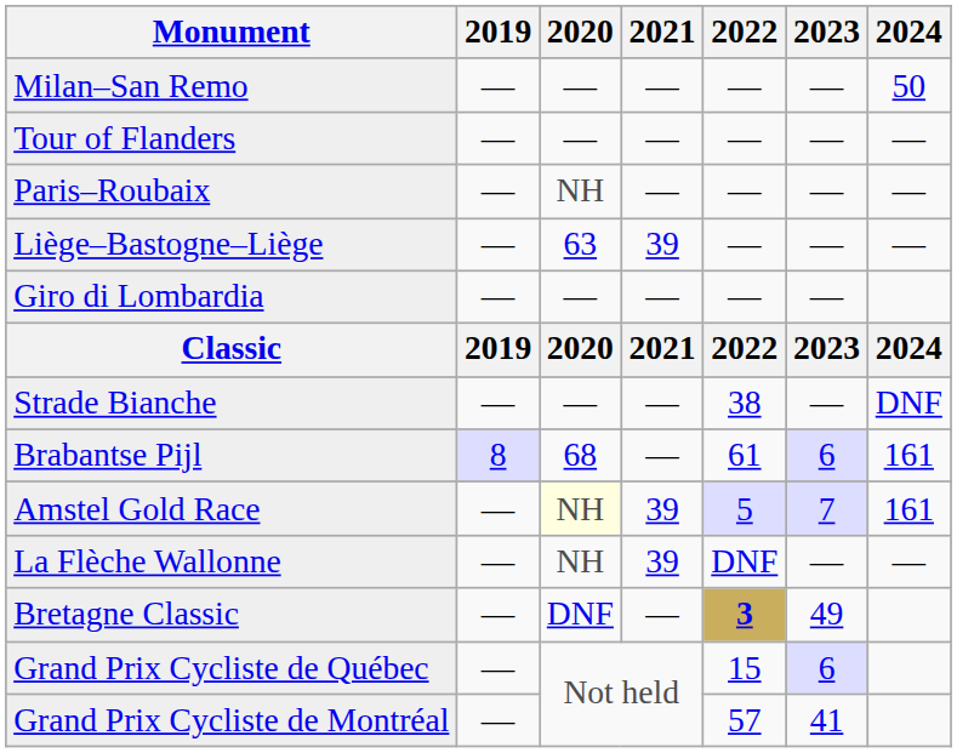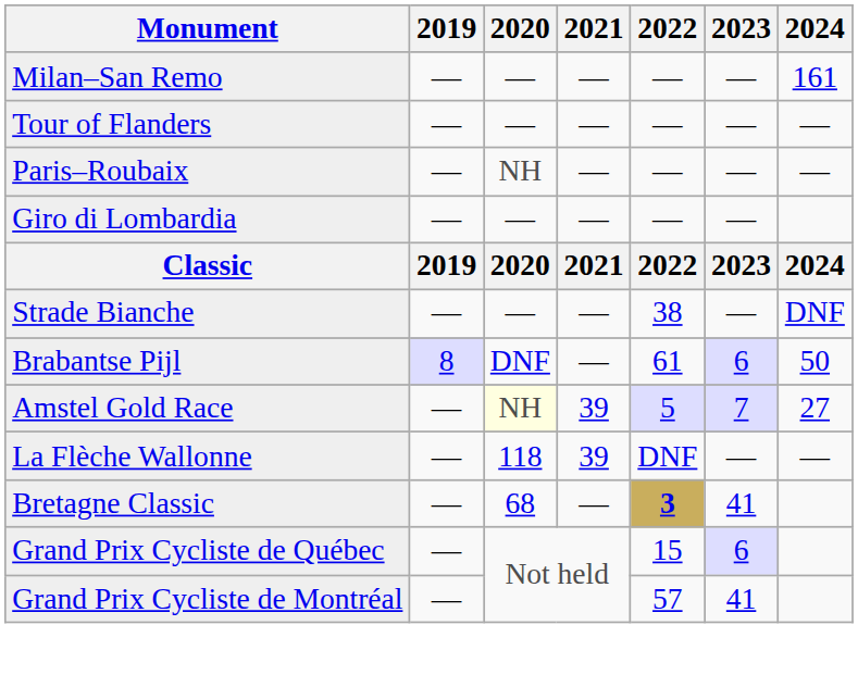 <table class="wikitable">
 <tr>
 <th><a href='#'>Monument</a></th>
 <th scope="col">2019</th>
 <th scope="col">2020</th>
 <th scope="col">2021</th>
 <th scope="col">2022</th>
 <th scope="col">2023</th>
 <th scope="col">2024</th>
 </tr>
 <tr style="text-align:center;">
 <td style="text-align:left; background:#efefef;"><a href='#'>Milan–San Remo</a></td>
 <td>—</td>
 <td>—</td>
 <td>—</td>
 <td>—</td>
 <td>—</td>
-<td><a href='#'>50</a></td>
+<td><a href='#'>161</a></td>
 </tr>
 <tr style="text-align:center;">
 <td style="text-align:left; background:#efefef;"><a href='#'>Tour of Flanders</a></td>
 <td>—</td>
 <td>—</td>
 <td>—</td>
 <td>—</td>
 <td>—</td>
 <td>—</td>
 </tr>
 <tr style="text-align:center;">
 <td style="text-align:left; background:#efefef;"><a href='#'>Paris–Roubaix</a></td>
 <td>—</td>
 <td style="color:#4d4d4d;">NH</td>
 <td>—</td>
-<td>—</td>
-<td>—</td>
-<td>—</td>
-</tr>
-<tr style="text-align:center;">
-<td style="text-align:left; background:#efefef;"><a href='#'>Liège–Bastogne–Liège</a></td>
-<td>—</td>
-<td><a href='#'>63</a></td>
-<td><a href='#'>39</a></td>
 <td>—</td>
 <td>—</td>
 <td>—</td>
 </tr>
 <tr style="text-align:center;">
 <td style="text-align:left; background:#efefef;"><a href='#'>Giro di Lombardia</a></td>
 <td>—</td>
 <td>—</td>
 <td>—</td>
 <td>—</td>
 <td>—</td>
 <td></td>
 </tr>
 <tr>
 <th><a href='#'>Classic</a></th>
 <th scope="col">2019</th>
 <th scope="col">2020</th>
 <th scope="col">2021</th>
 <th scope="col">2022</th>
 <th scope="col">2023</th>
 <th scope="col">2024</th>
 </tr>
 <tr style="text-align:center;">
 <td style="text-align:left; background:#efefef;"><a href='#'>Strade Bianche</a></td>
 <td>—</td>
 <td>—</td>
 <td>—</td>
 <td><a href='#'>38</a></td>
 <td>—</td>
 <td><a href='#'>DNF</a></td>
 </tr>
 <tr style="text-align:center;">
 <td style="text-align:left; background:#efefef;"><a href='#'>Brabantse Pijl</a></td>
 <td style="background:#ddf;"><a href='#'>8</a></td>
-<td><a href='#'>68</a></td>
+<td><a href='#'>DNF</a></td>
 <td>—</td>
 <td><a href='#'>61</a></td>
 <td style="background:#ddf;"><a href='#'>6</a></td>
-<td><a href='#'>161</a></td>
+<td><a href='#'>50</a></td>
 </tr>
 <tr style="text-align:center;">
 <td style="text-align:left; background:#efefef;"><a href='#'>Amstel Gold Race</a></td>
 <td>—</td>
 <td style="background: lightyellow; color:#4d4d4d;">NH</td>
 <td><a href='#'>39</a></td>
 <td style="background:#ddf;"><a href='#'>5</a></td>
 <td style="background:#ddf;"><a href='#'>7</a></td>
-<td><a href='#'>161</a></td>
+<td><a href='#'>27</a></td>
 </tr>
 <tr style="text-align:center;">
 <td style="text-align:left; background:#efefef;"><a href='#'>La Flèche Wallonne</a></td>
 <td>—</td>
-<td style="color:#4d4d4d;">NH</td>
+<td><a href='#'>118</a></td>
 <td><a href='#'>39</a></td>
 <td><a href='#'>DNF</a></td>
 <td>—</td>
 <td>—</td>
 </tr>
 <tr style="text-align:center;">
 <td style="text-align:left; background:#efefef;"><a href='#'>Bretagne Classic</a></td>
 <td>—</td>
-<td><a href='#'>DNF</a></td>
+<td><a href='#'>68</a></td>
 <td>—</td>
 <td style="background:#C9AE5D;"><a href='#'><strong>3</strong></a></td>
-<td><a href='#'>49</a></td>
+<td><a href='#'>41</a></td>
 <td></td>
 </tr>
 <tr style="text-align:center;">
 <td style="text-align:left; background:#efefef;"><a href='#'>Grand Prix Cycliste de Québec</a></td>
 <td>—</td>
 <td style="color:#4d4d4d;" rowspan=2 colspan=2>Not held</td>
 <td><a href='#'>15</a></td>
 <td style="background:#ddf;"><a href='#'>6</a></td>
 <td></td>
 </tr>
 <tr style="text-align:center;">
 <td style="text-align:left; background:#efefef;"><a href='#'>Grand Prix Cycliste de Montréal</a></td>
 <td>—</td>
 <td><a href='#'>57</a></td>
 <td><a href='#'>41</a></td>
 <td></td>
 </tr>
 </table>
